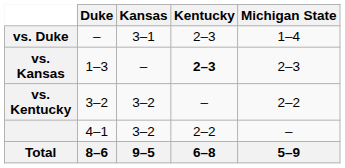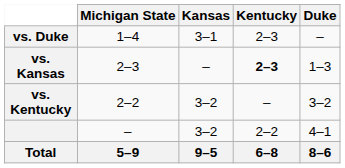 <table class="wikitable" style="font-size:95%; text-align:center;">
 <tr>
 <th colspan=1 style="background:white; border-top-style:hidden; border-left-style:hidden;"   width=75> </th>
-<th style=>Duke</th>
+<th style=>Michigan State</th>
 <th style=>Kansas</th>
 <th style=>Kentucky</th>
-<th style=>Michigan State</th>
+<th style=>Duke</th>
 </tr>
 <tr style="text-align:center;">
 <th>vs. Duke</th>
-<td>–</td>
+<td>1–4</td>
 <td>3–1</td>
 <td>2–3</td>
-<td>1–4</td>
+<td>–</td>
 </tr>
 <tr style="text-align:center;">
 <th>vs. Kansas</th>
-<td>1–3</td>
+<td>2–3</td>
 <td>–</td>
 <td><strong>2–3</strong></td>
-<td>2–3</td>
+<td>1–3</td>
 </tr>
 <tr style="text-align:center;">
 <th>vs. Kentucky</th>
-<td>3–2</td>
+<td>2–2</td>
 <td>3–2</td>
 <td>–</td>
-<td>2–2</td>
+<td>3–2</td>
 </tr>
 <tr style="text-align:center;">
 <th></th>
-<td>4–1</td>
+<td>–</td>
 <td>3–2</td>
 <td>2–2</td>
-<td>–</td>
+<td>4–1</td>
 </tr>
 <tr style="text-align:center;">
 <th>Total</th>
-<th>8–6</th>
+<th>5–9</th>
 <th>9–5</th>
 <th>6–8</th>
-<th>5–9</th>
+<th>8–6</th>
 </tr>
 </table>
